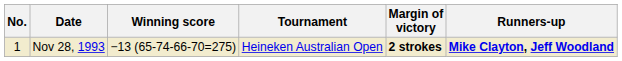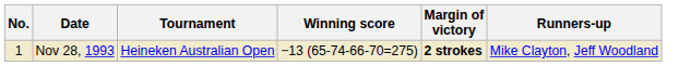 <table class="wikitable" style="font-size:95%;">
 <tr>
 <th>No.</th>
 <th>Date</th>
+<th>Tournament</th>
 <th>Winning score</th>
-<th>Tournament</th>
 <th>Margin of<br>victory</th>
 <th>Runners-up</th>
 </tr>
 <tr style="background:#f2ecce;">
 <td align=center>1</td>
 <td align=right>Nov 28, <a href='#'>1993</a></td>
+<td><a href='#'>Heineken Australian Open</a></td>
 <td>−13 (65-74-66-70=275)</td>
-<td><a href='#'>Heineken Australian Open</a></td>
 <td><strong>2 strokes</strong></td>
-<td><strong> <a href='#'>Mike Clayton</a>,  <a href='#'>Jeff Woodland</a></strong></td>
+<td> <a href='#'>Mike Clayton</a>,  <a href='#'>Jeff Woodland</a></td>
 </tr>
 </table>
